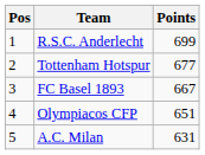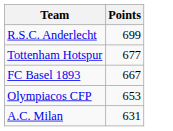 <table class="wikitable" style="font-size: 95%;">
 <tr>
-<th>Pos</th>
 <th>Team</th>
 <th>Points</th>
 </tr>
 <tr>
-<td>1</td>
 <td> <a href='#'>R.S.C. Anderlecht</a></td>
 <td align="right">699</td>
 </tr>
 <tr>
-<td>2</td>
 <td> <a href='#'>Tottenham Hotspur</a></td>
 <td align="right">677</td>
 </tr>
 <tr>
-<td>3</td>
 <td> <a href='#'>FC Basel 1893</a></td>
 <td align="right">667</td>
 </tr>
 <tr>
-<td>4</td>
 <td> <a href='#'>Olympiacos CFP</a></td>
-<td align="right">651</td>
+<td align="right">653</td>
 </tr>
 <tr>
-<td>5</td>
 <td> <a href='#'>A.C. Milan</a></td>
 <td align="right">631</td>
 </tr>
 </table>
